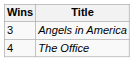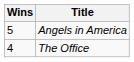 <table class="wikitable">
 <tr>
 <th>Wins</th>
 <th>Title</th>
 </tr>
 <tr>
-<td>3</td>
+<td>5</td>
 <td><em>Angels in America</em></td>
 </tr>
 <tr>
 <td>4</td>
 <td><em>The Office</em></td>
 </tr>
 </table>
